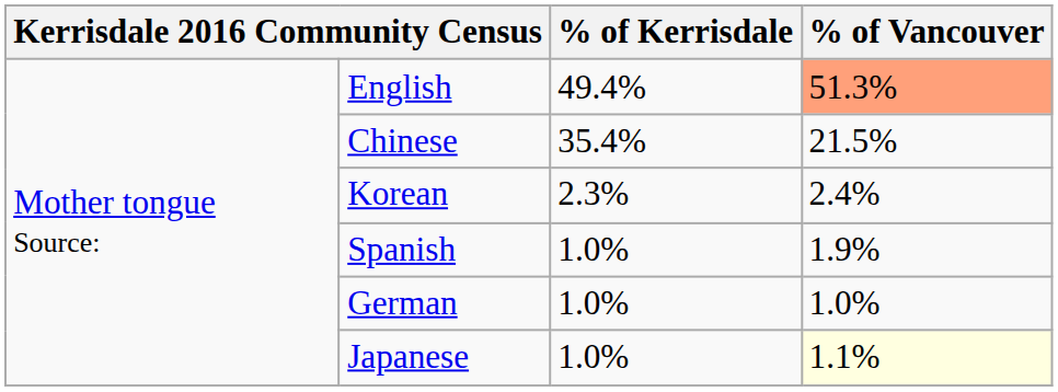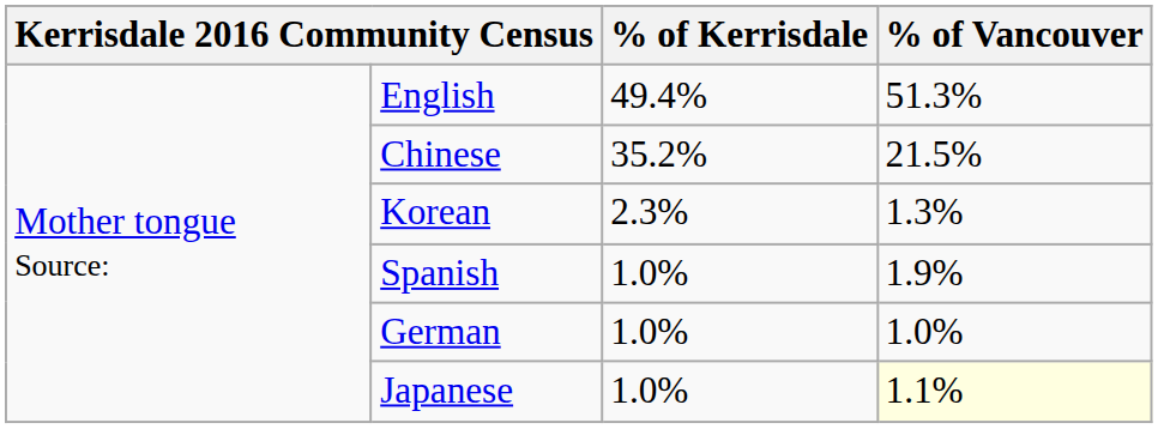 <table class="wikitable">
 <tr>
 <th colspan="2">Kerrisdale 2016 Community Census</th>
 <th>% of Kerrisdale</th>
 <th>% of Vancouver</th>
 </tr>
 <tr>
 <td rowspan="12"><a href='#'>Mother tongue</a><br><small>Source:</small></td>
 <td><a href='#'>English</a></td>
 <td>49.4%</td>
-<td style="background: lightsalmon;">51.3%</td>
+<td>51.3%</td>
 </tr>
 <tr>
 <td><a href='#'>Chinese</a></td>
-<td>35.4%</td>
+<td>35.2%</td>
 <td>21.5%</td>
 </tr>
 <tr>
 <td><a href='#'>Korean</a></td>
 <td>2.3%</td>
-<td>2.4%</td>
+<td>1.3%</td>
 </tr>
 <tr>
 <td><a href='#'>Spanish</a></td>
 <td>1.0%</td>
 <td>1.9%</td>
 </tr>
 <tr>
 <td><a href='#'>German</a></td>
 <td>1.0%</td>
 <td>1.0%</td>
 </tr>
 <tr>
 <td><a href='#'>Japanese</a></td>
 <td>1.0%</td>
 <td style="background: lightyellow;">1.1%</td>
 </tr>
 </table>
